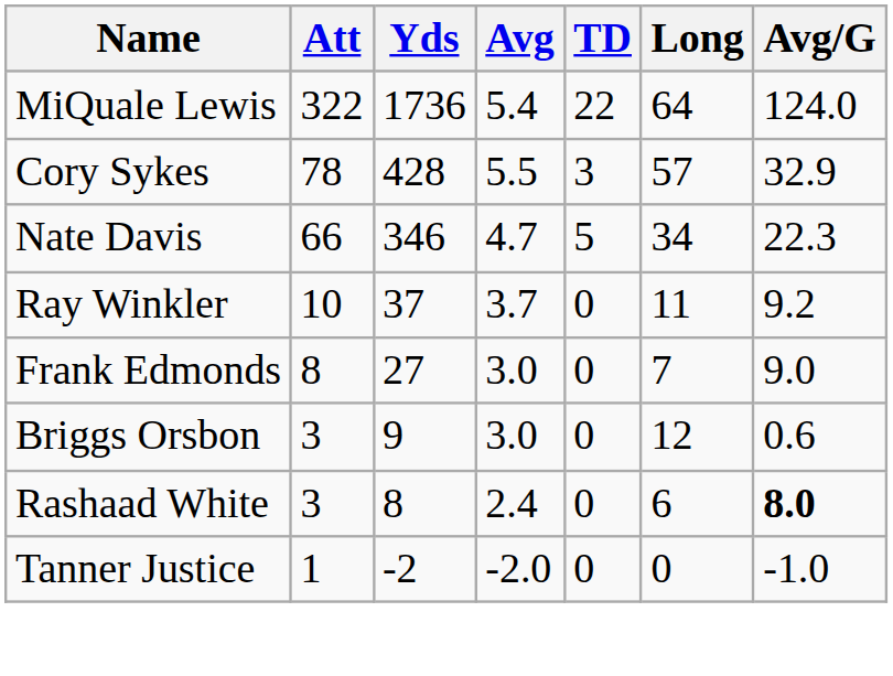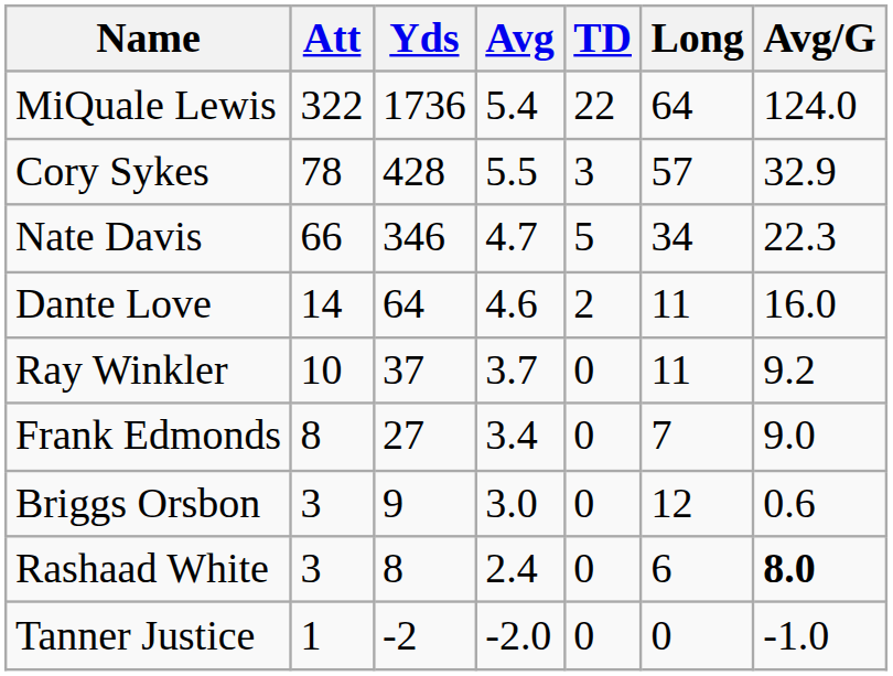 <table class="wikitable" style="white-space:nowrap;">
 <tr>
 <th>Name</th>
 <th><a href='#'>Att</a></th>
 <th><a href='#'>Yds</a></th>
 <th><a href='#'>Avg</a></th>
 <th><a href='#'>TD</a></th>
 <th>Long</th>
 <th>Avg/G</th>
 </tr>
 <tr>
 <td>MiQuale Lewis</td>
 <td>322</td>
 <td>1736</td>
 <td>5.4</td>
 <td>22</td>
 <td>64</td>
 <td>124.0</td>
 </tr>
 <tr>
 <td>Cory Sykes</td>
 <td>78</td>
 <td>428</td>
 <td>5.5</td>
 <td>3</td>
 <td>57</td>
 <td>32.9</td>
 </tr>
 <tr>
 <td>Nate Davis</td>
 <td>66</td>
 <td>346</td>
 <td>4.7</td>
 <td>5</td>
 <td>34</td>
 <td>22.3</td>
 </tr>
 <tr>
+<td>Dante Love</td>
+<td>14</td>
+<td>64</td>
+<td>4.6</td>
+<td>2</td>
+<td>11</td>
+<td>16.0</td>
+</tr>
+<tr>
 <td>Ray Winkler</td>
 <td>10</td>
 <td>37</td>
 <td>3.7</td>
 <td>0</td>
 <td>11</td>
 <td>9.2</td>
 </tr>
 <tr>
 <td>Frank Edmonds</td>
 <td>8</td>
 <td>27</td>
-<td>3.0</td>
+<td>3.4</td>
 <td>0</td>
 <td>7</td>
 <td>9.0</td>
 </tr>
 <tr>
 <td>Briggs Orsbon</td>
 <td>3</td>
 <td>9</td>
 <td>3.0</td>
 <td>0</td>
 <td>12</td>
 <td>0.6</td>
 </tr>
 <tr>
 <td>Rashaad White</td>
 <td>3</td>
 <td>8</td>
 <td>2.4</td>
 <td>0</td>
 <td>6</td>
 <td><strong>8.0</strong></td>
 </tr>
 <tr>
 <td>Tanner Justice</td>
 <td>1</td>
 <td>-2</td>
 <td>-2.0</td>
 <td>0</td>
 <td>0</td>
 <td>-1.0</td>
 </tr>
 </table>
